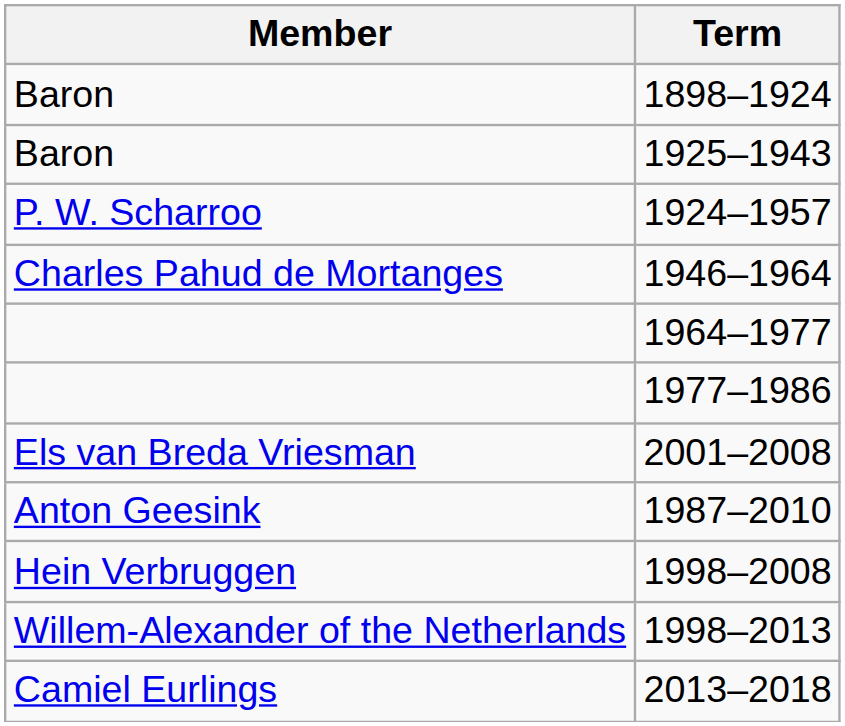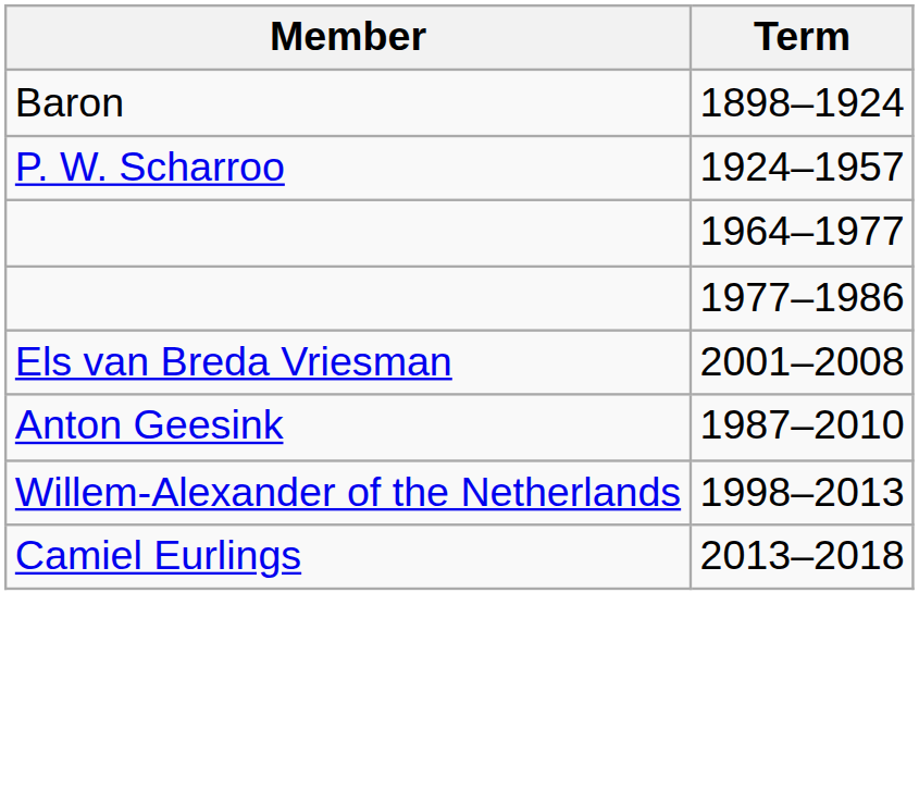 <table class="wikitable">
 <tr>
 <th>Member</th>
 <th>Term</th>
 </tr>
 <tr>
 <td>Baron </td>
 <td>1898–1924</td>
 </tr>
 <tr>
-<td>Baron </td>
-<td>1925–1943</td>
-</tr>
-<tr>
 <td><a href='#'>P. W. Scharroo</a></td>
 <td>1924–1957</td>
-</tr>
-<tr>
-<td><a href='#'>Charles Pahud de Mortanges</a></td>
-<td>1946–1964</td>
 </tr>
 <tr>
 <td></td>
 <td>1964–1977</td>
 </tr>
 <tr>
 <td></td>
 <td>1977–1986</td>
 </tr>
 <tr>
 <td><a href='#'>Els van Breda Vriesman</a></td>
 <td>2001–2008</td>
 </tr>
 <tr>
 <td><a href='#'>Anton Geesink</a></td>
 <td>1987–2010</td>
 </tr>
 <tr>
-<td><a href='#'>Hein Verbruggen</a></td>
-<td>1998–2008</td>
-</tr>
-<tr>
 <td><a href='#'>Willem-Alexander of the Netherlands</a></td>
 <td>1998–2013</td>
 </tr>
 <tr>
 <td><a href='#'>Camiel Eurlings</a></td>
 <td>2013–2018</td>
 </tr>
 </table>
